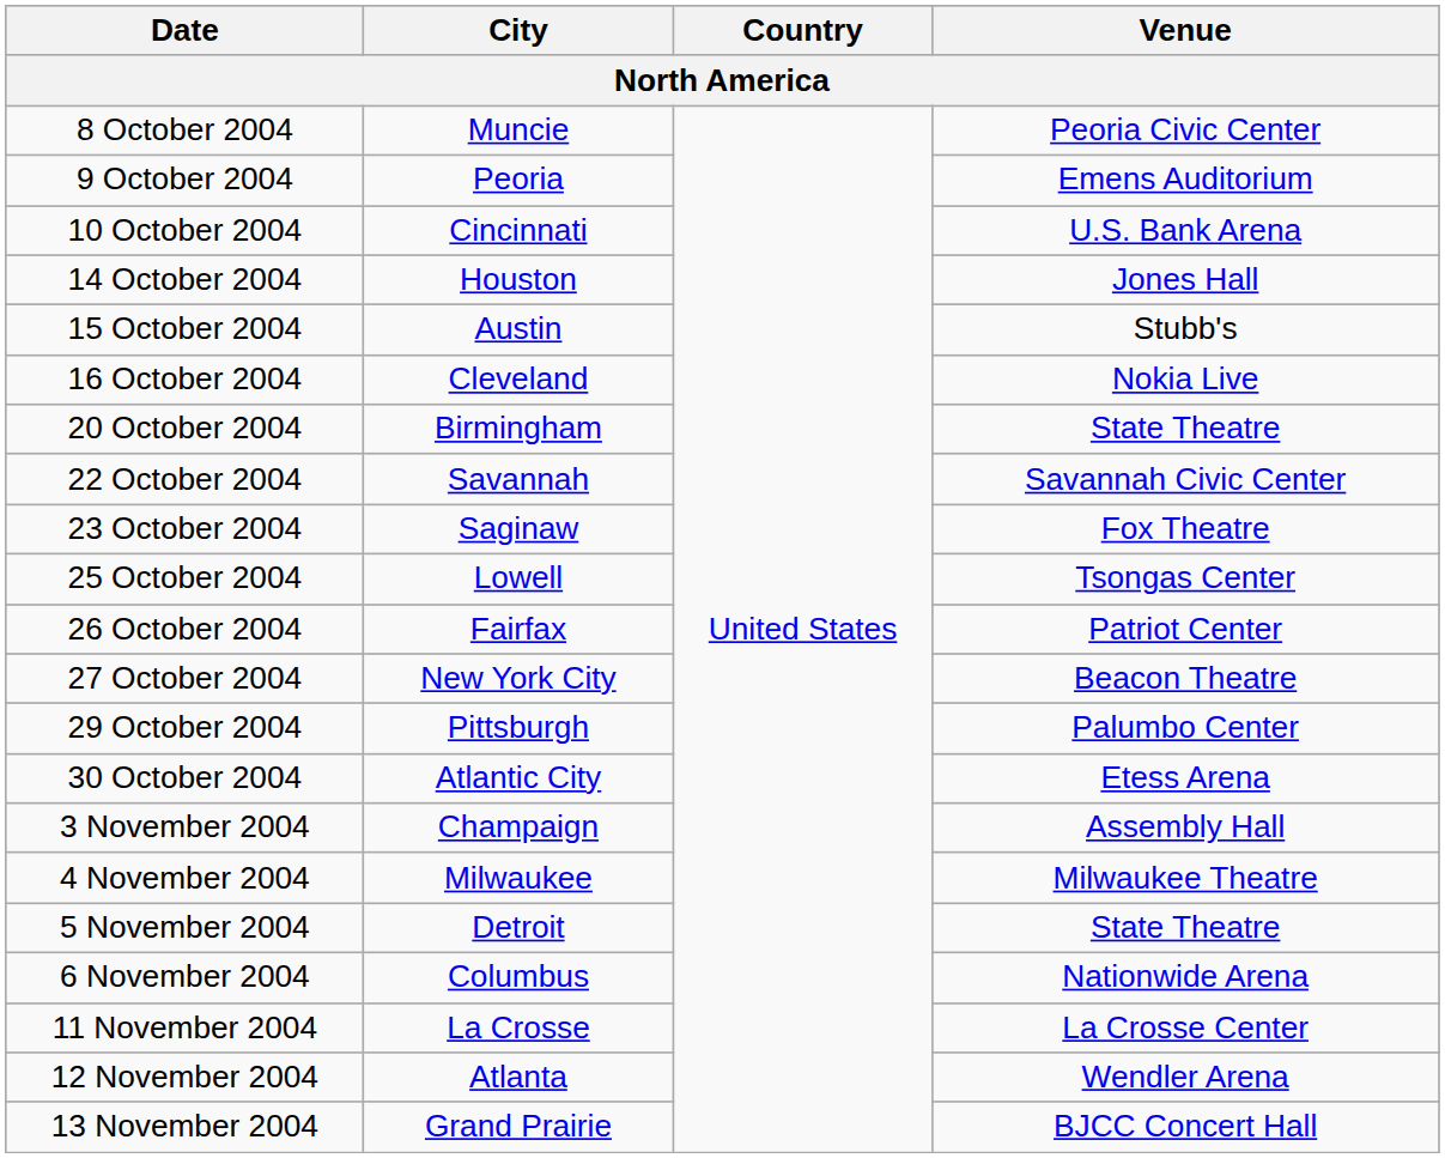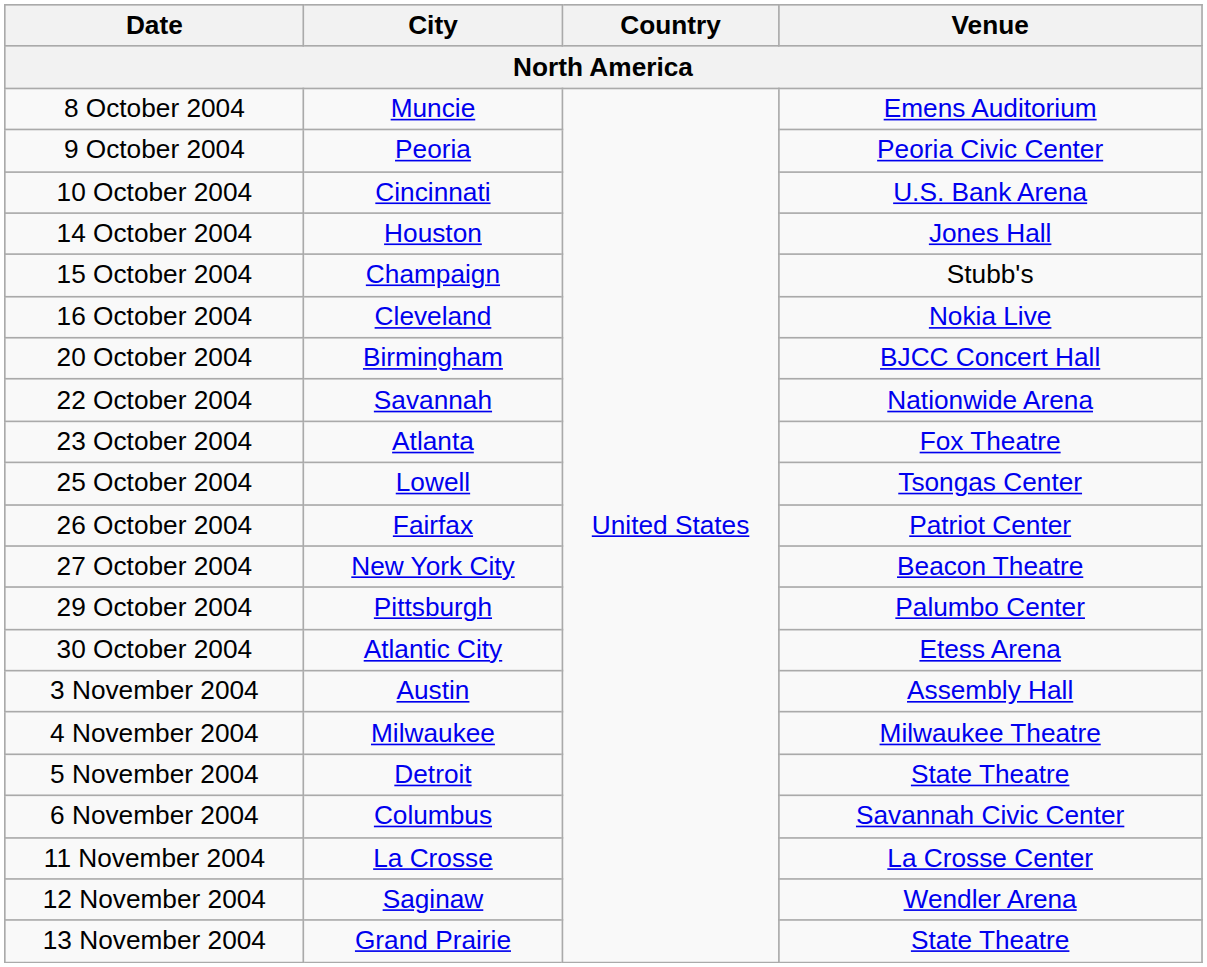 <table class="wikitable" style="text-align:center;">
 <tr>
 <th width="175">Date</th>
 <th width="150">City</th>
 <th width="125">Country</th>
 <th width="250">Venue</th>
 </tr>
 <tr>
 <th colspan="5">North America</th>
 </tr>
 <tr>
 <td>8 October 2004</td>
 <td><a href='#'>Muncie</a></td>
 <td rowspan="21"><a href='#'>United States</a></td>
-<td><a href='#'>Peoria Civic Center</a></td>
+<td><a href='#'>Emens Auditorium</a></td>
 </tr>
 <tr>
 <td>9 October 2004</td>
 <td><a href='#'>Peoria</a></td>
-<td><a href='#'>Emens Auditorium</a></td>
+<td><a href='#'>Peoria Civic Center</a></td>
 </tr>
 <tr>
 <td>10 October 2004</td>
 <td><a href='#'>Cincinnati</a></td>
 <td><a href='#'>U.S. Bank Arena</a></td>
 </tr>
 <tr>
 <td>14 October 2004</td>
 <td><a href='#'>Houston</a></td>
 <td><a href='#'>Jones Hall</a></td>
 </tr>
 <tr>
 <td>15 October 2004</td>
-<td><a href='#'>Austin</a></td>
+<td><a href='#'>Champaign</a></td>
 <td>Stubb's</td>
 </tr>
 <tr>
 <td>16 October 2004</td>
 <td><a href='#'>Cleveland</a></td>
 <td><a href='#'>Nokia Live</a></td>
 </tr>
 <tr>
 <td>20 October 2004</td>
 <td><a href='#'>Birmingham</a></td>
-<td><a href='#'>State Theatre</a></td>
+<td><a href='#'>BJCC Concert Hall</a></td>
 </tr>
 <tr>
 <td>22 October 2004</td>
 <td><a href='#'>Savannah</a></td>
-<td><a href='#'>Savannah Civic Center</a></td>
+<td><a href='#'>Nationwide Arena</a></td>
 </tr>
 <tr>
 <td>23 October 2004</td>
-<td><a href='#'>Saginaw</a></td>
+<td><a href='#'>Atlanta</a></td>
 <td><a href='#'>Fox Theatre</a></td>
 </tr>
 <tr>
 <td>25 October 2004</td>
 <td><a href='#'>Lowell</a></td>
 <td><a href='#'>Tsongas Center</a></td>
 </tr>
 <tr>
 <td>26 October 2004</td>
 <td><a href='#'>Fairfax</a></td>
 <td><a href='#'>Patriot Center</a></td>
 </tr>
 <tr>
 <td>27 October 2004</td>
 <td><a href='#'>New York City</a></td>
 <td><a href='#'>Beacon Theatre</a></td>
 </tr>
 <tr>
 <td>29 October 2004</td>
 <td><a href='#'>Pittsburgh</a></td>
 <td><a href='#'>Palumbo Center</a></td>
 </tr>
 <tr>
 <td>30 October 2004</td>
 <td><a href='#'>Atlantic City</a></td>
 <td><a href='#'>Etess Arena</a></td>
 </tr>
 <tr>
 <td>3 November 2004</td>
-<td><a href='#'>Champaign</a></td>
+<td><a href='#'>Austin</a></td>
 <td><a href='#'>Assembly Hall</a></td>
 </tr>
 <tr>
 <td>4 November 2004</td>
 <td><a href='#'>Milwaukee</a></td>
 <td><a href='#'>Milwaukee Theatre</a></td>
 </tr>
 <tr>
 <td>5 November 2004</td>
 <td><a href='#'>Detroit</a></td>
 <td><a href='#'>State Theatre</a></td>
 </tr>
 <tr>
 <td>6 November 2004</td>
 <td><a href='#'>Columbus</a></td>
-<td><a href='#'>Nationwide Arena</a></td>
+<td><a href='#'>Savannah Civic Center</a></td>
 </tr>
 <tr>
 <td>11 November 2004</td>
 <td><a href='#'>La Crosse</a></td>
 <td><a href='#'>La Crosse Center</a></td>
 </tr>
 <tr>
 <td>12 November 2004</td>
-<td><a href='#'>Atlanta</a></td>
+<td><a href='#'>Saginaw</a></td>
 <td><a href='#'>Wendler Arena</a></td>
 </tr>
 <tr>
 <td>13 November 2004</td>
 <td><a href='#'>Grand Prairie</a></td>
-<td><a href='#'>BJCC Concert Hall</a></td>
+<td><a href='#'>State Theatre</a></td>
 </tr>
 </table>
